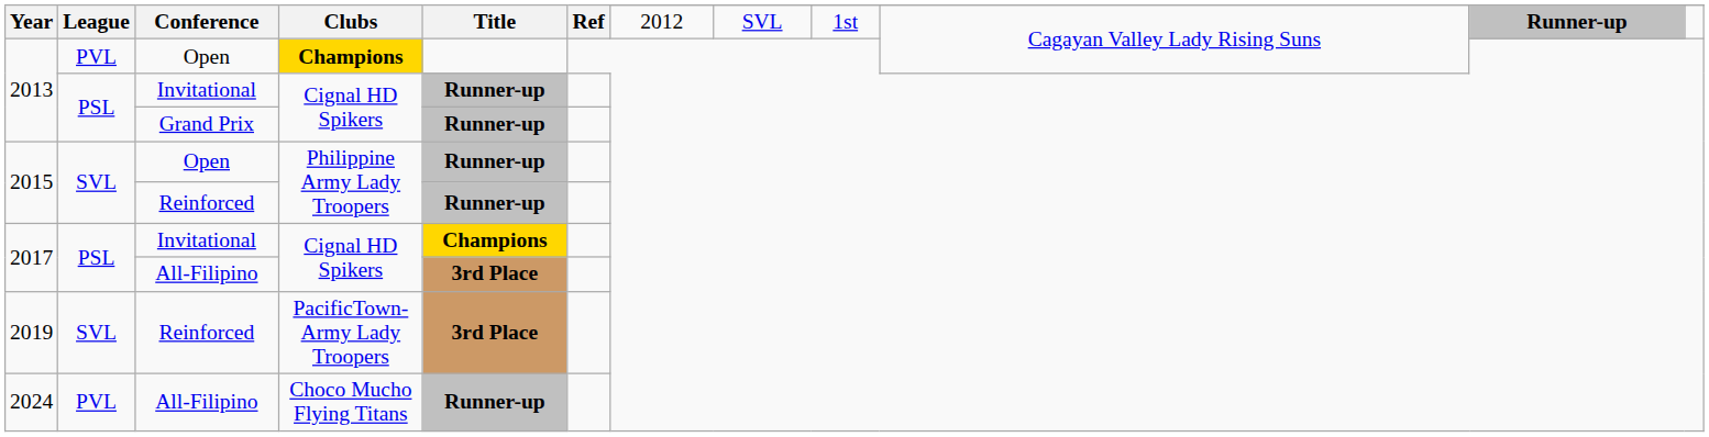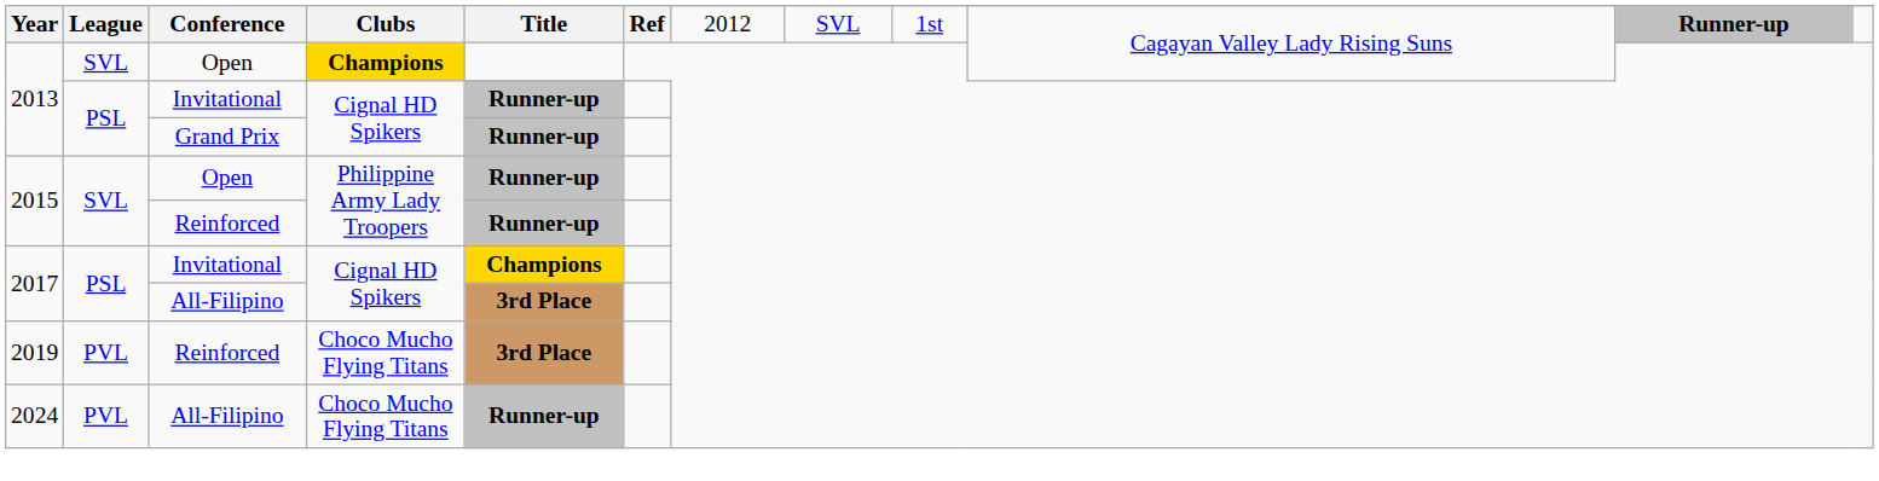 <table class="wikitable sortable" style="text-align:center" width="80%">
 <tr>
 <th style="width:5px;" rowspan="2">Year</th>
 <th style="width:25px;" rowspan="2">League</th>
 <th style="width:100px;" rowspan="2">Conference</th>
 <th style="width:100px;" rowspan="2">Clubs</th>
 <th style="width:100px;" rowspan="2">Title</th>
 <th style="width:25px;" rowspan="2">Ref</th>
 </tr>
 <tr>
 <td>2012</td>
 <td><a href='#'>SVL</a></td>
 <td><a href='#'>1st</a></td>
 <td rowspan="2"><a href='#'>Cagayan Valley Lady Rising Suns</a></td>
 <td style="background:silver"><strong>Runner-up</strong></td>
 <td></td>
 </tr>
 <tr>
 <td rowspan=3>2013</td>
-<td><a href='#'>PVL</a></td>
+<td><a href='#'>SVL</a></td>
 <td>Open</td>
 <td style="background:gold"><strong>Champions</strong></td>
 <td></td>
 </tr>
 <tr>
 <td rowspan="2"><a href='#'>PSL</a></td>
 <td><a href='#'>Invitational</a></td>
 <td rowspan="2"><a href='#'>Cignal HD Spikers</a></td>
 <td style="background:silver;"><strong>Runner-up</strong></td>
 <td></td>
 </tr>
 <tr>
 <td><a href='#'>Grand Prix</a></td>
 <td style="background:silver;"><strong>Runner-up</strong></td>
 <td></td>
 </tr>
 <tr>
 <td rowspan="2">2015</td>
 <td rowspan="2"><a href='#'>SVL</a></td>
 <td><a href='#'>Open</a></td>
 <td rowspan="2"><a href='#'>Philippine Army Lady Troopers</a></td>
 <td style="background:silver;"><strong>Runner-up</strong></td>
 <td></td>
 </tr>
 <tr>
 <td><a href='#'>Reinforced</a></td>
 <td style="background:silver;"><strong>Runner-up</strong></td>
 <td></td>
 </tr>
 <tr>
 <td rowspan="2">2017</td>
 <td rowspan="2"><a href='#'>PSL</a></td>
 <td><a href='#'>Invitational</a></td>
 <td rowspan="2"><a href='#'>Cignal HD Spikers</a></td>
 <td style="background:gold"><strong>Champions</strong></td>
 <td></td>
 </tr>
 <tr>
 <td><a href='#'>All-Filipino</a></td>
 <td style="background:#c96;"><strong>3rd Place</strong></td>
 <td></td>
 </tr>
 <tr>
 <td>2019</td>
-<td><a href='#'>SVL</a></td>
+<td><a href='#'>PVL</a></td>
 <td><a href='#'>Reinforced</a></td>
-<td><a href='#'>PacificTown-Army Lady Troopers</a></td>
+<td><a href='#'>Choco Mucho Flying Titans</a></td>
 <td style="background:#c96;"><strong>3rd Place</strong></td>
 <td></td>
 </tr>
 <tr align=center>
 <td>2024</td>
 <td><a href='#'>PVL</a></td>
 <td><a href='#'>All-Filipino</a></td>
 <td><a href='#'>Choco Mucho Flying Titans</a></td>
 <td style="background:silver;"><strong>Runner-up</strong></td>
 <td></td>
 </tr>
 </table>
